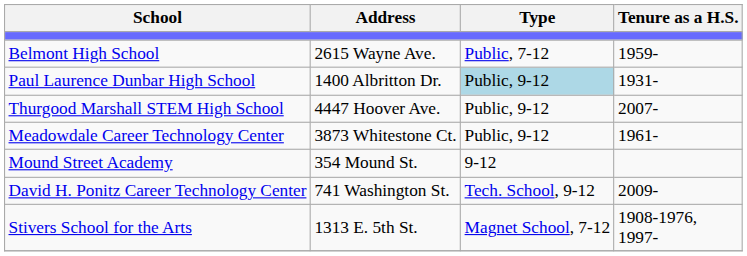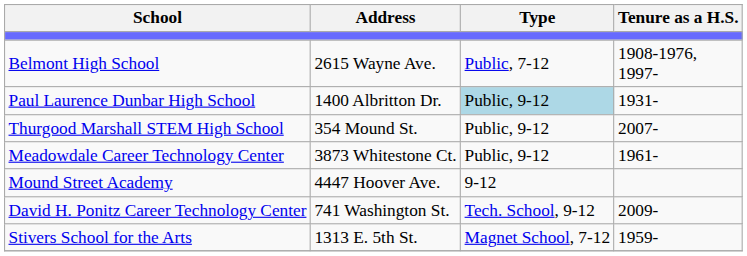 <table class="wikitable sortable">
 <tr>
 <th>School</th>
 <th>Address</th>
 <th>Type</th>
 <th>Tenure as a H.S.</th>
 </tr>
 <tr>
 <th colspan="4" style="background:#676AFE;"></th>
 </tr>
 <tr>
 <td><a href='#'>Belmont High School</a></td>
 <td>2615 Wayne Ave.</td>
 <td><a href='#'>Public</a>, 7-12</td>
-<td>1959-</td>
+<td>1908-1976,<br>1997-</td>
 </tr>
 <tr>
 <td><a href='#'>Paul Laurence Dunbar High School</a></td>
 <td>1400 Albritton Dr.</td>
 <td style="background: lightblue;">Public, 9-12</td>
 <td>1931-</td>
 </tr>
 <tr>
 <td><a href='#'>Thurgood Marshall STEM High School</a></td>
-<td>4447 Hoover Ave.</td>
+<td>354 Mound St.</td>
 <td>Public, 9-12</td>
 <td>2007-</td>
 </tr>
 <tr>
 <td><a href='#'>Meadowdale Career Technology Center</a></td>
 <td>3873 Whitestone Ct.</td>
 <td>Public, 9-12</td>
 <td>1961-</td>
 </tr>
 <tr>
 <td><a href='#'>Mound Street Academy</a></td>
-<td>354 Mound St.</td>
+<td>4447 Hoover Ave.</td>
 <td>9-12</td>
 <td></td>
 </tr>
 <tr>
 <td><a href='#'>David H. Ponitz Career Technology Center</a></td>
 <td>741 Washington St.</td>
 <td><a href='#'>Tech. School</a>, 9-12</td>
 <td>2009-</td>
 </tr>
 <tr>
 <td><a href='#'>Stivers School for the Arts</a></td>
 <td>1313 E. 5th St.</td>
 <td><a href='#'>Magnet School</a>, 7-12</td>
-<td>1908-1976,<br>1997-</td>
+<td>1959-</td>
 </tr>
 <tr>
 </tr>
 </table>
